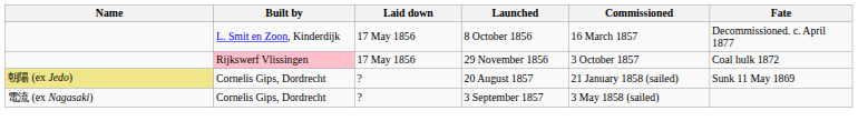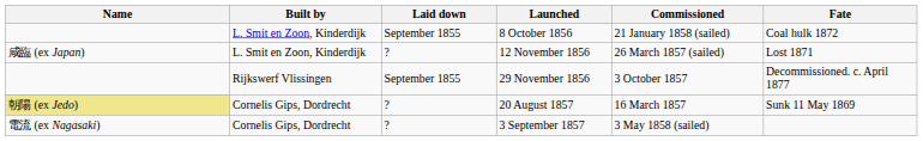 <table class="wikitable">
 <tr>
 <th width="300">Name</th>
 <th width="200">Built by</th>
 <th width="150">Laid down</th>
 <th width="150">Launched</th>
 <th width="200">Commissioned</th>
 <th>Fate</th>
 </tr>
 <tr>
 <td></td>
 <td><a href='#'>L. Smit en Zoon</a>, Kinderdijk</td>
-<td>17 May 1856</td>
+<td>September 1855</td>
 <td>8 October 1856</td>
-<td>16 March 1857</td>
-<td>Decommissioned. c. April 1877</td>
+<td>21 January 1858 (sailed)</td>
+<td>Coal hulk 1872</td>
+</tr>
+<tr>
+<td> 咸臨 (ex <em>Japan</em>)</td>
+<td>L. Smit en Zoon, Kinderdijk</td>
+<td>?</td>
+<td>12 November 1856</td>
+<td>26 March 1857 (sailed)</td>
+<td>Lost 1871</td>
 </tr>
 <tr>
 <td></td>
-<td style="background: pink;">Rijkswerf Vlissingen</td>
-<td>17 May 1856</td>
+<td>Rijkswerf Vlissingen</td>
+<td>September 1855</td>
 <td>29 November 1856</td>
 <td>3 October 1857</td>
-<td>Coal hulk 1872</td>
+<td>Decommissioned. c. April 1877</td>
 </tr>
 <tr>
 <td style="background: khaki;"> 朝陽 (ex <em>Jedo</em>)</td>
 <td>Cornelis Gips, Dordrecht</td>
 <td>?</td>
 <td>20 August 1857</td>
-<td>21 January 1858 (sailed)</td>
+<td>16 March 1857</td>
 <td>Sunk 11 May 1869</td>
 </tr>
 <tr>
 <td> 電流 (ex <em>Nagasaki</em>)</td>
 <td>Cornelis Gips, Dordrecht</td>
 <td>?</td>
 <td>3 September 1857</td>
 <td>3 May 1858 (sailed)</td>
 <td></td>
 </tr>
 </table>
